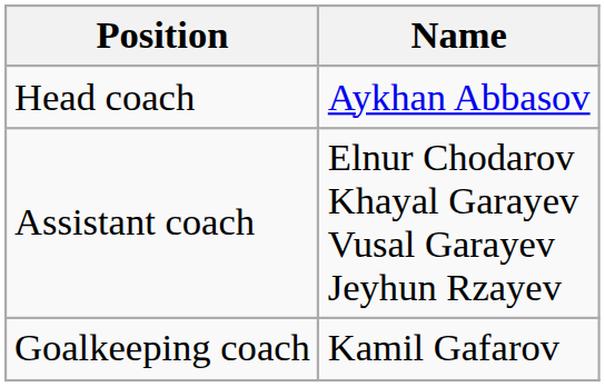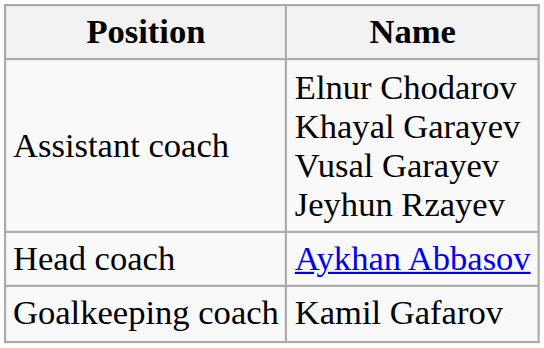 <table class="wikitable">
 <tr>
 <th>Position</th>
 <th>Name</th>
 </tr>
 <tr>
+<td>Assistant coach</td>
+<td> Elnur Chodarov <br>  Khayal Garayev <br>  Vusal Garayev <br>  Jeyhun Rzayev</td>
+</tr>
+<tr>
 <td>Head coach</td>
 <td> <a href='#'>Aykhan Abbasov</a></td>
-</tr>
-<tr>
-<td>Assistant coach</td>
-<td> Elnur Chodarov <br>  Khayal Garayev <br>  Vusal Garayev <br>  Jeyhun Rzayev</td>
 </tr>
 <tr>
 <td>Goalkeeping coach</td>
 <td> Kamil Gafarov</td>
 </tr>
 </table>
